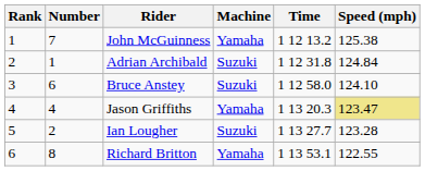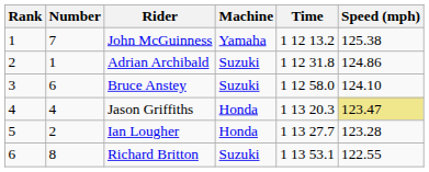 <table class="wikitable">
 <tr>
 <th>Rank</th>
 <th>Number</th>
 <th>Rider</th>
 <th>Machine</th>
 <th>Time</th>
 <th>Speed (mph)</th>
 </tr>
 <tr>
 <td>1</td>
 <td>7</td>
 <td> <a href='#'>John McGuinness</a></td>
 <td><a href='#'>Yamaha</a></td>
 <td>1 12 13.2</td>
 <td>125.38</td>
 </tr>
 <tr>
 <td>2</td>
 <td>1</td>
 <td> <a href='#'>Adrian Archibald</a></td>
 <td><a href='#'>Suzuki</a></td>
 <td>1 12 31.8</td>
-<td>124.84</td>
+<td>124.86</td>
 </tr>
 <tr>
 <td>3</td>
 <td>6</td>
 <td> <a href='#'>Bruce Anstey</a></td>
 <td><a href='#'>Suzuki</a></td>
 <td>1 12 58.0</td>
 <td>124.10</td>
 </tr>
 <tr>
 <td>4</td>
 <td>4</td>
 <td> Jason Griffiths</td>
-<td><a href='#'>Yamaha</a></td>
+<td><a href='#'>Honda</a></td>
 <td>1 13 20.3</td>
 <td style="background: khaki;">123.47</td>
 </tr>
 <tr>
 <td>5</td>
 <td>2</td>
 <td> <a href='#'>Ian Lougher</a></td>
-<td><a href='#'>Suzuki</a></td>
+<td><a href='#'>Honda</a></td>
 <td>1 13 27.7</td>
 <td>123.28</td>
 </tr>
 <tr>
 <td>6</td>
 <td>8</td>
 <td> <a href='#'>Richard Britton</a></td>
-<td><a href='#'>Yamaha</a></td>
+<td><a href='#'>Suzuki</a></td>
 <td>1 13 53.1</td>
 <td>122.55</td>
 </tr>
 </table>
